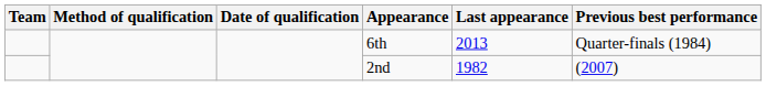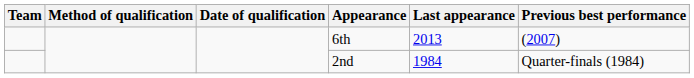 <table class="wikitable sortable">
 <tr>
 <th>Team</th>
 <th>Method of qualification</th>
 <th>Date of qualification</th>
 <th data-sort-type="number">Appearance</th>
 <th>Last appearance</th>
 <th>Previous best performance</th>
 </tr>
 <tr>
 <td></td>
 <td rowspan="2"></td>
 <td rowspan="2"></td>
 <td>6th</td>
 <td><a href='#'>2013</a></td>
-<td>Quarter-finals (1984)</td>
+<td> (<a href='#'>2007</a>)</td>
 </tr>
 <tr>
 <td></td>
 <td>2nd</td>
-<td><a href='#'>1982</a></td>
-<td> (<a href='#'>2007</a>)</td>
+<td><a href='#'>1984</a></td>
+<td>Quarter-finals (1984)</td>
 </tr>
 </table>
